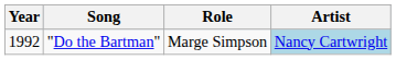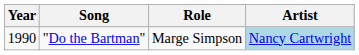 <table class="wikitable">
 <tr style="background:#b0c4de; text-align:center;">
 <th scope="col">Year</th>
 <th scope="col">Song</th>
 <th scope="col">Role</th>
 <th scope="col">Artist</th>
 </tr>
 <tr>
-<td>1992</td>
+<td>1990</td>
 <td scope="row">"<a href='#'>Do the Bartman</a>"</td>
 <td>Marge Simpson</td>
 <td style="background: lightblue;"><a href='#'>Nancy Cartwright</a></td>
 </tr>
 </table>
